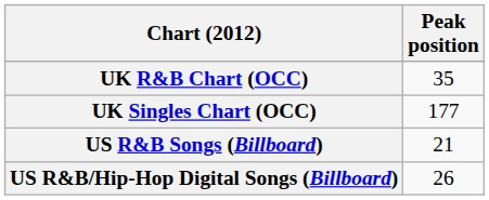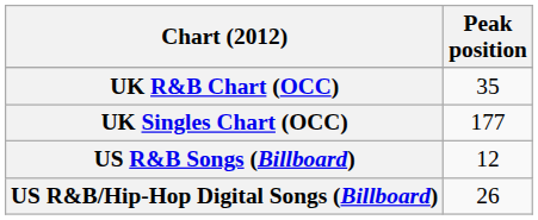 <table class="wikitable sortable plainrowheaders">
 <tr>
 <th>Chart (2012)</th>
 <th>Peak<br>position</th>
 </tr>
 <tr>
 </tr>
 <tr>
 <th scope="row">UK <a href='#'>R&B Chart</a> (<a href='#'>OCC</a>)</th>
 <td style="text-align:center;">35</td>
 </tr>
 <tr>
 <th scope="row">UK <a href='#'>Singles Chart</a> (OCC)</th>
 <td style="text-align:center;">177</td>
 </tr>
 <tr>
 <th scope="row">US <a href='#'>R&B Songs</a> (<a href='#'><em>Billboard</em></a>)</th>
-<td style="text-align:center;">21</td>
+<td style="text-align:center;">12</td>
 </tr>
 <tr>
 <th scope="row">US R&B/Hip-Hop Digital Songs (<em><a href='#'>Billboard</a></em>)</th>
 <td style="text-align:center;">26 </td>
 </tr>
 </table>
